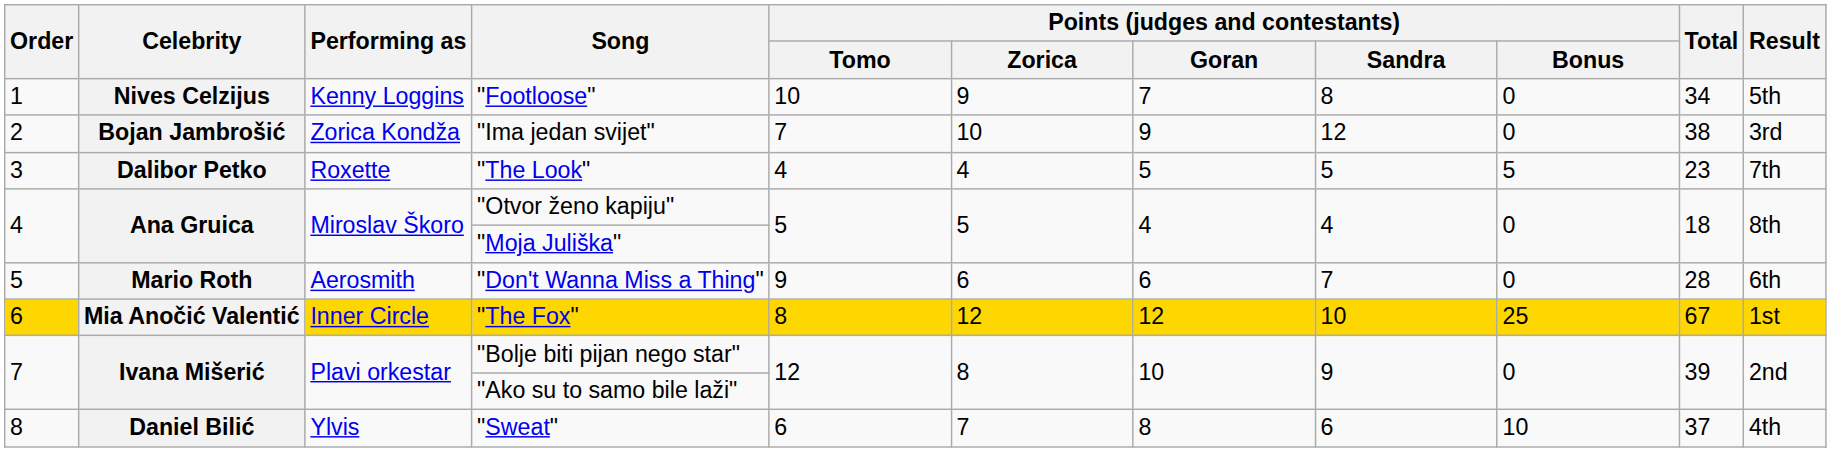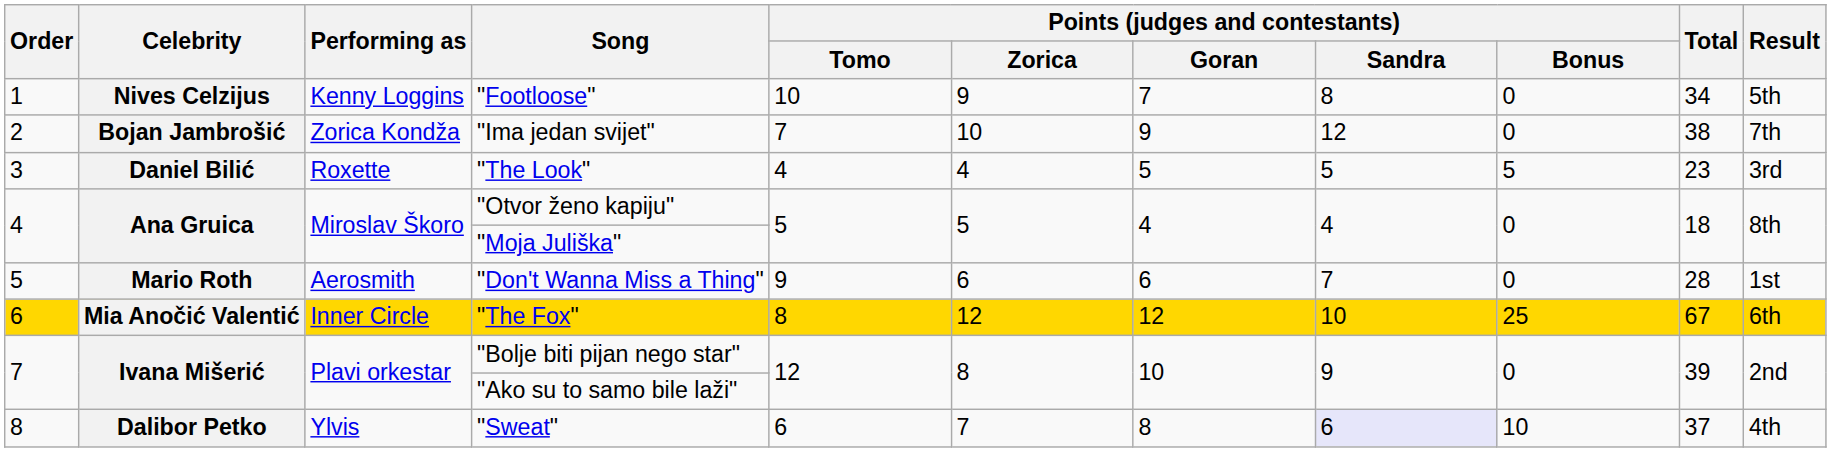 <table class=wikitable>
 <tr>
 <th rowspan="2">Order</th>
 <th rowspan="2">Celebrity</th>
 <th rowspan="2">Performing as</th>
 <th rowspan="2">Song</th>
 <th colspan="5" style="width:50%;">Points (judges and contestants)</th>
 <th rowspan="2">Total</th>
 <th rowspan="2">Result</th>
 </tr>
 <tr>
 <th style="width:10%;">Tomo</th>
 <th style="width:10%;">Zorica</th>
 <th style="width:10%;">Goran</th>
 <th style="width:10%;">Sandra</th>
 <th style="width:10%;">Bonus</th>
 </tr>
 <tr>
 <td>1</td>
 <th scope="row">Nives Celzijus</th>
 <td><a href='#'>Kenny Loggins</a></td>
 <td>"<a href='#'>Footloose</a>"</td>
 <td>10</td>
 <td>9</td>
 <td>7</td>
 <td>8</td>
 <td>0</td>
 <td>34</td>
 <td>5th</td>
 </tr>
 <tr>
 <td>2</td>
 <th scope="row">Bojan Jambrošić</th>
 <td><a href='#'>Zorica Kondža</a></td>
 <td>"Ima jedan svijet"</td>
 <td>7</td>
 <td>10</td>
 <td>9</td>
 <td>12</td>
 <td>0</td>
 <td>38</td>
-<td>3rd</td>
+<td>7th</td>
 </tr>
 <tr>
 <td>3</td>
-<th scope="row">Dalibor Petko</th>
+<th scope="row">Daniel Bilić</th>
 <td><a href='#'>Roxette</a></td>
 <td>"<a href='#'>The Look</a>"</td>
 <td>4</td>
 <td>4</td>
 <td>5</td>
 <td>5</td>
 <td>5</td>
 <td>23</td>
-<td>7th</td>
+<td>3rd</td>
 </tr>
 <tr>
 <td rowspan="2">4</td>
 <th scope="row" rowspan="2">Ana Gruica</th>
 <td rowspan="2"><a href='#'>Miroslav Škoro</a></td>
 <td>"Otvor ženo kapiju"</td>
 <td rowspan="2">5</td>
 <td rowspan="2">5</td>
 <td rowspan="2">4</td>
 <td rowspan="2">4</td>
 <td rowspan="2">0</td>
 <td rowspan="2">18</td>
 <td rowspan="2">8th</td>
 </tr>
 <tr>
 <td>"<a href='#'>Moja Juliška</a>"</td>
 </tr>
 <tr>
 <td>5</td>
 <th scope="row">Mario Roth</th>
 <td><a href='#'>Aerosmith</a></td>
 <td>"<a href='#'>Don't Wanna Miss a Thing</a>"</td>
 <td>9</td>
 <td>6</td>
 <td>6</td>
 <td>7</td>
 <td>0</td>
 <td>28</td>
-<td>6th</td>
+<td>1st</td>
 </tr>
 <tr bgcolor="gold">
 <td>6</td>
 <th scope="row">Mia Anočić Valentić</th>
 <td><a href='#'>Inner Circle</a></td>
 <td>"<a href='#'>The Fox</a>"</td>
 <td>8</td>
 <td>12</td>
 <td>12</td>
 <td>10</td>
 <td>25</td>
 <td>67</td>
-<td>1st</td>
+<td>6th</td>
 </tr>
 <tr>
 <td rowspan="2">7</td>
 <th scope="row" rowspan="2">Ivana Mišerić</th>
 <td rowspan="2"><a href='#'>Plavi orkestar</a></td>
 <td>"Bolje biti pijan nego star"</td>
 <td rowspan="2">12</td>
 <td rowspan="2">8</td>
 <td rowspan="2">10</td>
 <td rowspan="2">9</td>
 <td rowspan="2">0</td>
 <td rowspan="2">39</td>
 <td rowspan="2">2nd</td>
 </tr>
 <tr>
 <td>"Ako su to samo bile laži"</td>
 </tr>
 <tr>
 <td>8</td>
-<th scope="row">Daniel Bilić</th>
+<th scope="row">Dalibor Petko</th>
 <td><a href='#'>Ylvis</a></td>
 <td>"<a href='#'>Sweat</a>"</td>
 <td>6</td>
 <td>7</td>
 <td>8</td>
-<td>6</td>
+<td style="background: lavender;">6</td>
 <td>10</td>
 <td>37</td>
 <td>4th</td>
 </tr>
 </table>
